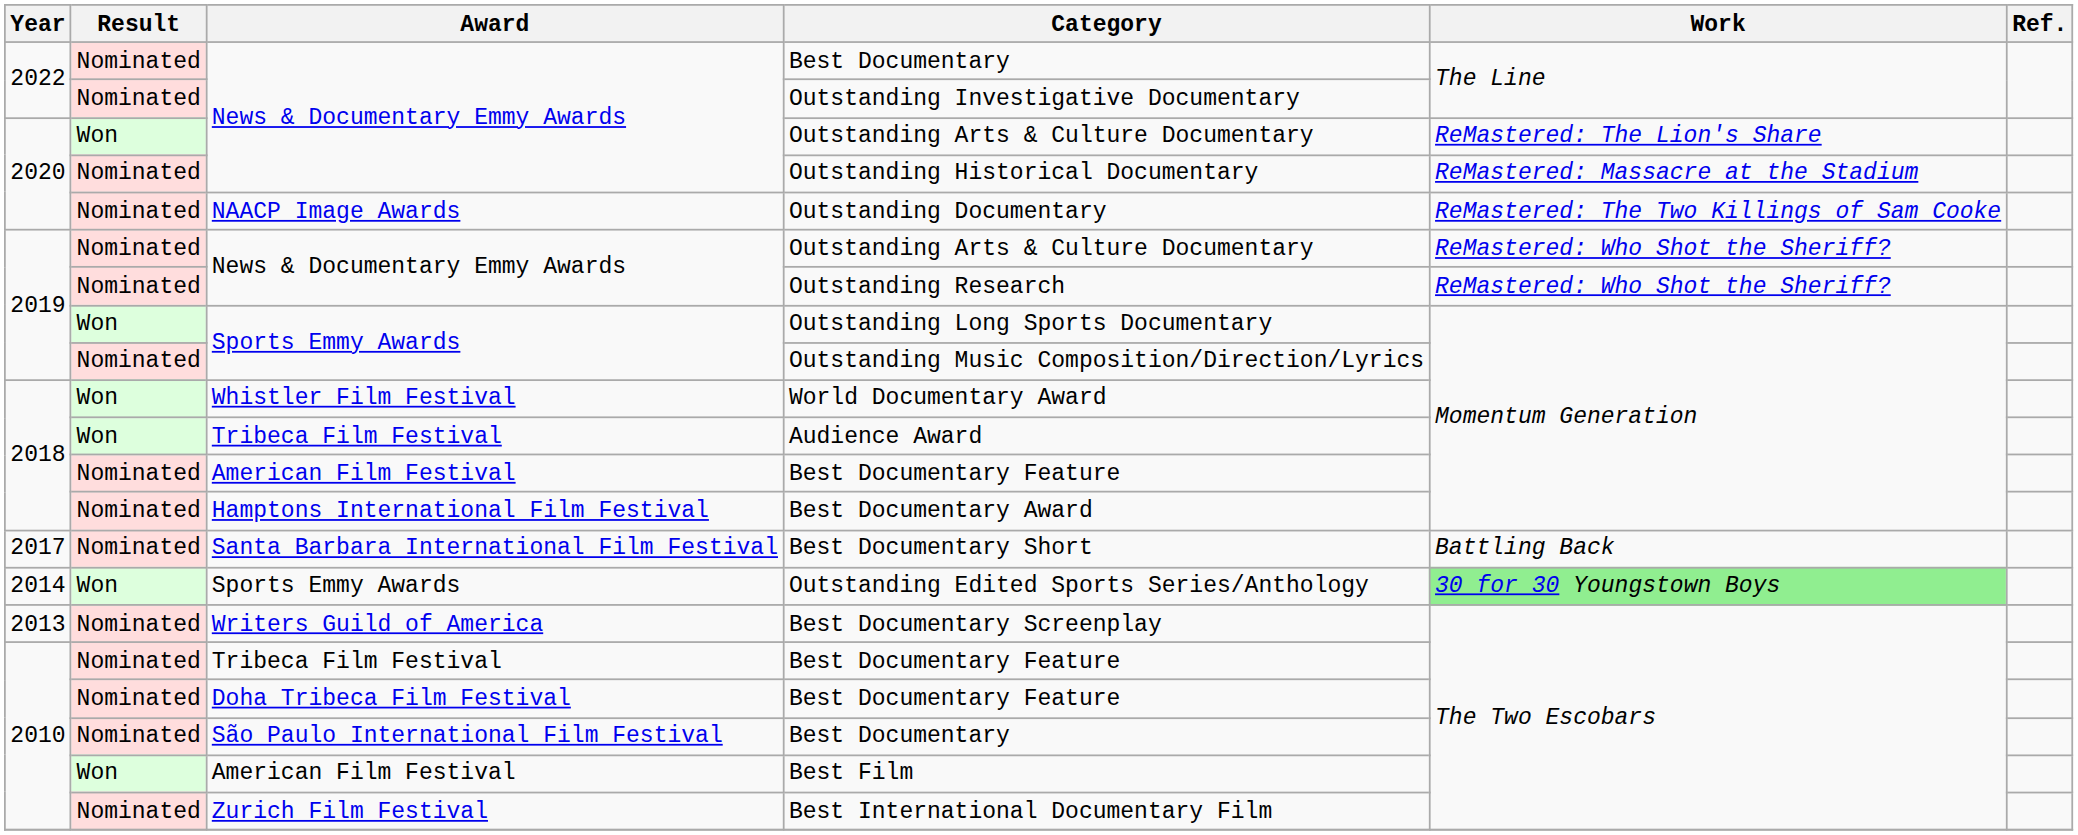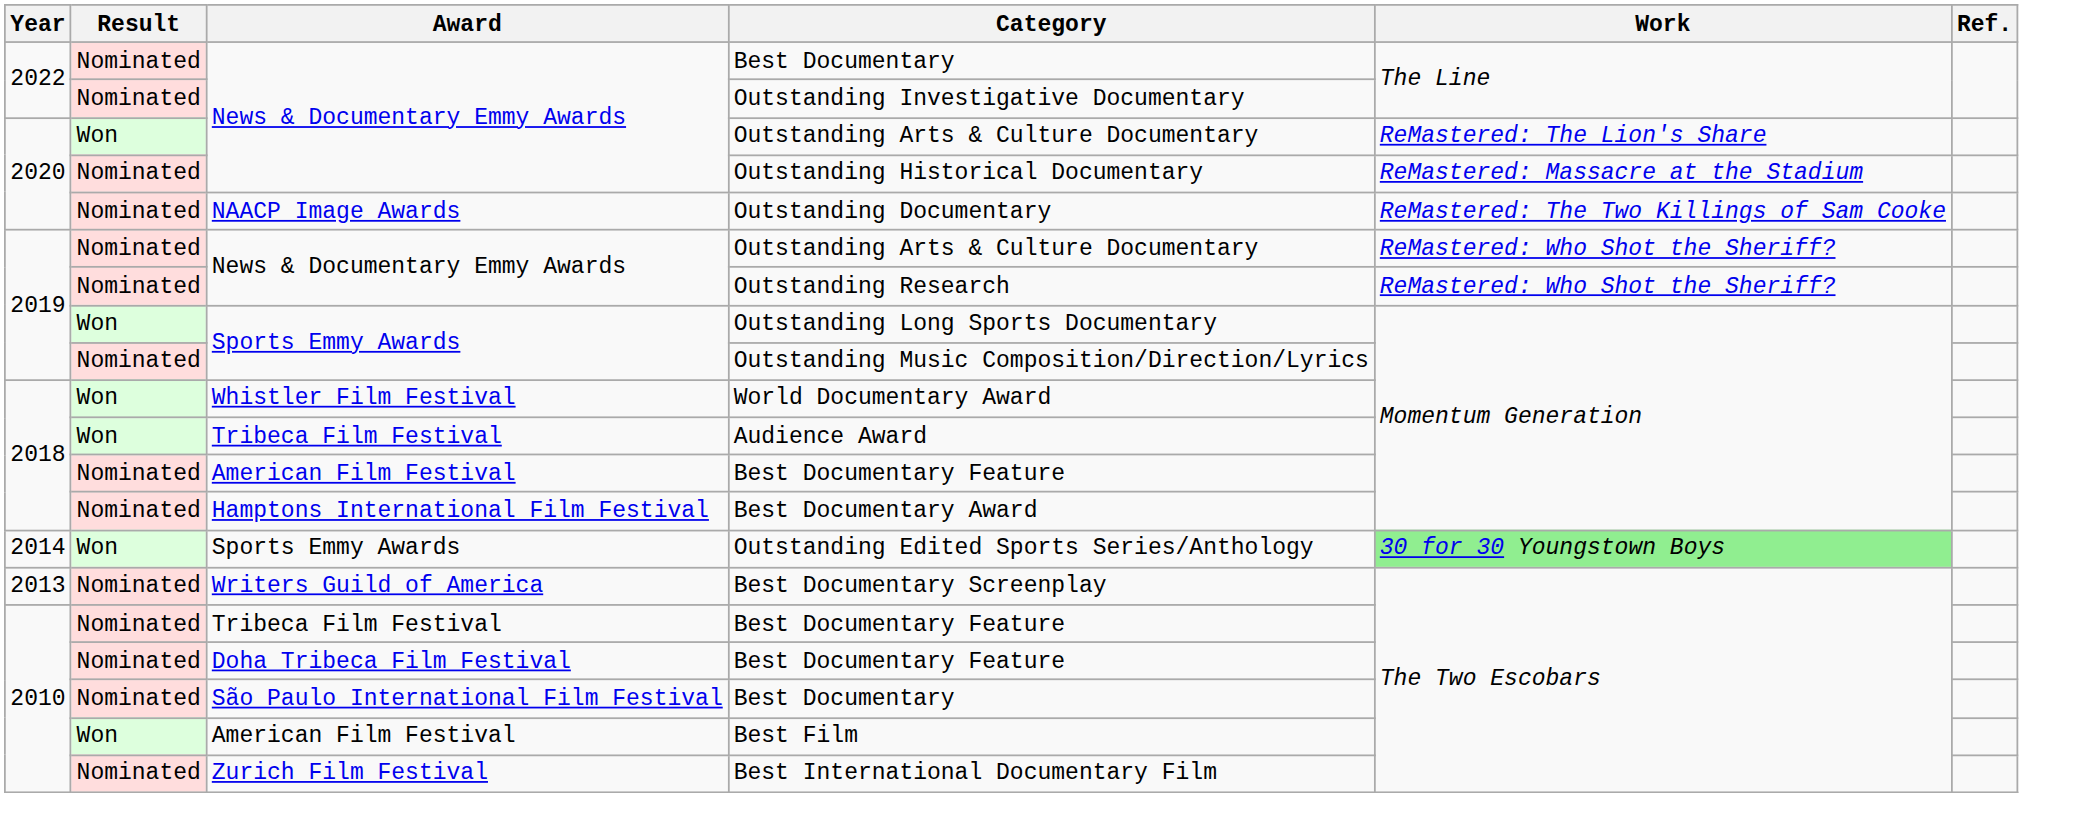 <table class="wikitable">
 <tr>
 <th>Year</th>
 <th>Result</th>
 <th>Award</th>
 <th>Category</th>
 <th>Work</th>
 <th>Ref.</th>
 </tr>
 <tr>
 <td rowspan="2">2022</td>
 <td style="background: #ffdddd">Nominated</td>
 <td rowspan="4"><a href='#'>News & Documentary Emmy Awards</a></td>
 <td>Best Documentary</td>
 <td rowspan="2"><em>The Line</em></td>
 <td rowspan="2"></td>
 </tr>
 <tr>
 <td style="background: #ffdddd">Nominated</td>
 <td>Outstanding Investigative Documentary</td>
 </tr>
 <tr>
 <td rowspan="3">2020</td>
 <td style="background: #ddffdd">Won</td>
 <td>Outstanding Arts & Culture Documentary</td>
 <td><em><a href='#'>ReMastered: The Lion's Share</a></em></td>
 <td></td>
 </tr>
 <tr>
 <td style="background: #ffdddd">Nominated</td>
 <td>Outstanding Historical Documentary</td>
 <td><em><a href='#'>ReMastered: Massacre at the Stadium</a></em></td>
 <td></td>
 </tr>
 <tr>
 <td style="background: #ffdddd">Nominated</td>
 <td><a href='#'>NAACP Image Awards</a></td>
 <td>Outstanding Documentary</td>
 <td><em><a href='#'>ReMastered: The Two Killings of Sam Cooke</a></em></td>
 <td></td>
 </tr>
 <tr>
 <td rowspan="4">2019</td>
 <td style="background: #ffdddd">Nominated</td>
 <td rowspan="2">News & Documentary Emmy Awards</td>
 <td>Outstanding Arts & Culture Documentary</td>
 <td><em><a href='#'>ReMastered: Who Shot the Sheriff?</a></em></td>
 <td></td>
 </tr>
 <tr>
 <td style="background: #ffdddd">Nominated</td>
 <td>Outstanding Research</td>
 <td><em><a href='#'>ReMastered: Who Shot the Sheriff?</a></em></td>
 <td></td>
 </tr>
 <tr>
 <td style="background: #ddffdd">Won</td>
 <td rowspan="2"><a href='#'>Sports Emmy Awards</a></td>
 <td>Outstanding Long Sports Documentary</td>
 <td rowspan="6"><em>Momentum Generation</em></td>
 <td></td>
 </tr>
 <tr>
 <td style="background: #ffdddd">Nominated</td>
 <td>Outstanding Music Composition/Direction/Lyrics</td>
 <td></td>
 </tr>
 <tr>
 <td rowspan="4">2018</td>
 <td style="background: #ddffdd">Won</td>
 <td><a href='#'>Whistler Film Festival</a></td>
 <td>World Documentary Award</td>
 <td></td>
 </tr>
 <tr>
 <td style="background: #ddffdd">Won</td>
 <td><a href='#'>Tribeca Film Festival</a></td>
 <td>Audience Award</td>
 <td></td>
 </tr>
 <tr>
 <td style="background: #ffdddd">Nominated</td>
 <td><a href='#'>American Film Festival</a></td>
 <td>Best Documentary Feature</td>
 <td></td>
 </tr>
 <tr>
 <td style="background: #ffdddd">Nominated</td>
 <td><a href='#'>Hamptons International Film Festival</a></td>
 <td>Best Documentary Award</td>
 <td></td>
 </tr>
 <tr>
-<td>2017</td>
-<td style="background: #ffdddd">Nominated</td>
-<td><a href='#'>Santa Barbara International Film Festival</a></td>
-<td>Best Documentary Short</td>
-<td><em>Battling Back</em></td>
-<td></td>
-</tr>
-<tr>
 <td>2014</td>
 <td style="background: #ddffdd">Won</td>
 <td>Sports Emmy Awards</td>
 <td>Outstanding Edited Sports Series/Anthology</td>
 <td style="background: lightgreen;"><em><a href='#'>30 for 30</a></em> <em>Youngstown Boys</em></td>
 <td></td>
 </tr>
 <tr>
 <td>2013</td>
 <td style="background: #ffdddd">Nominated</td>
 <td><a href='#'>Writers Guild of America</a></td>
 <td>Best Documentary Screenplay</td>
 <td rowspan="6"><em>The Two Escobars</em></td>
 <td></td>
 </tr>
 <tr>
 <td rowspan="5">2010</td>
 <td style="background: #ffdddd">Nominated</td>
 <td>Tribeca Film Festival</td>
 <td>Best Documentary Feature</td>
 <td></td>
 </tr>
 <tr>
 <td style="background: #ffdddd">Nominated</td>
 <td><a href='#'>Doha Tribeca Film Festival</a></td>
 <td>Best Documentary Feature</td>
 <td></td>
 </tr>
 <tr>
 <td style="background: #ffdddd">Nominated</td>
 <td><a href='#'>São Paulo International Film Festival</a></td>
 <td>Best Documentary</td>
 <td></td>
 </tr>
 <tr>
 <td style="background: #ddffdd">Won</td>
 <td>American Film Festival</td>
 <td>Best Film</td>
 <td></td>
 </tr>
 <tr>
 <td style="background: #ffdddd">Nominated</td>
 <td><a href='#'>Zurich Film Festival</a></td>
 <td>Best International Documentary Film</td>
 <td></td>
 </tr>
 <tr>
 </tr>
 </table>
